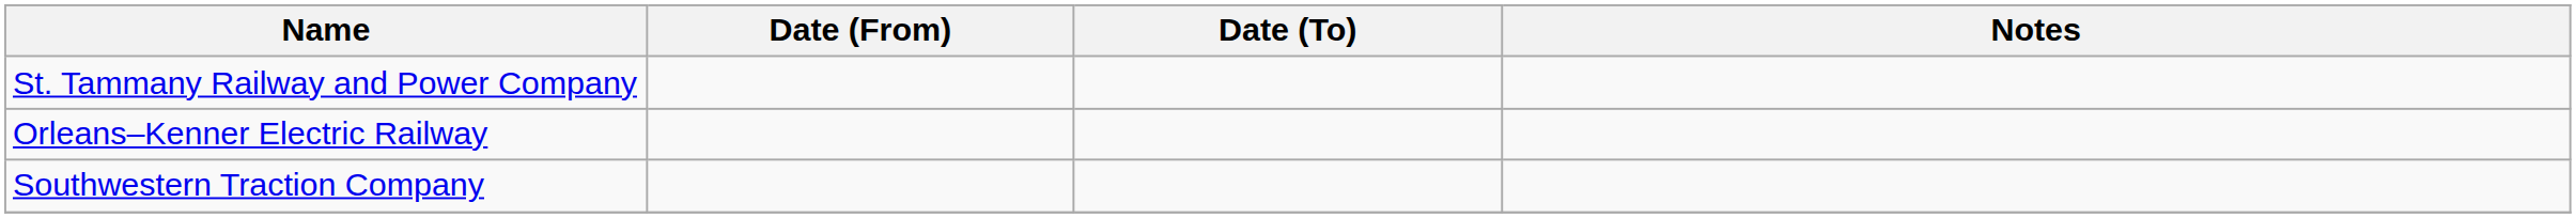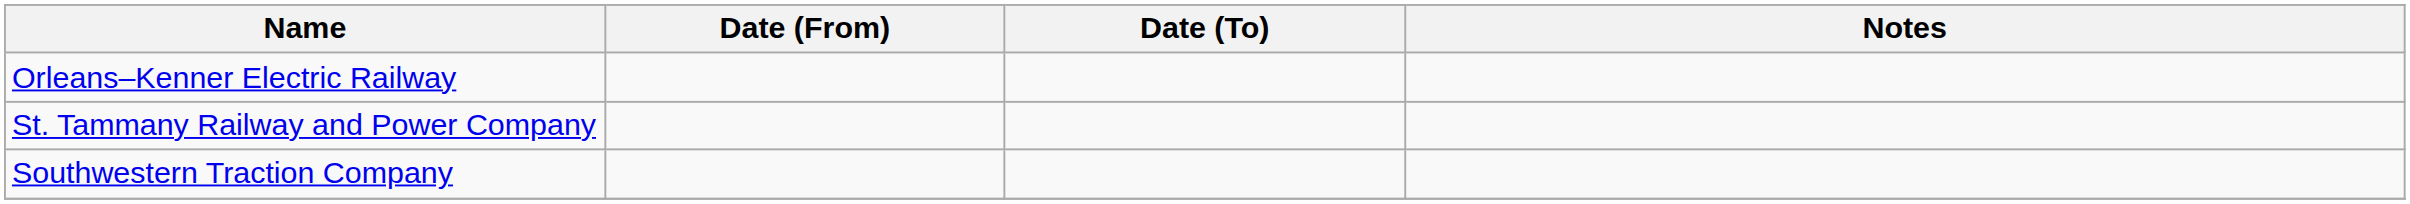 <table class="wikitable sortable" width=100%>
 <tr>
 <th width=15%>Name</th>
 <th width=10%>Date (From)</th>
 <th width=10%>Date (To)</th>
 <th class="unsortable" width=25%>Notes</th>
 </tr>
 <tr>
-<td><a href='#'>St. Tammany Railway and Power Company</a></td>
+<td><a href='#'>Orleans–Kenner Electric Railway</a></td>
 <td></td>
 <td></td>
 <td></td>
 </tr>
 <tr>
-<td><a href='#'>Orleans–Kenner Electric Railway</a></td>
+<td><a href='#'>St. Tammany Railway and Power Company</a></td>
 <td></td>
 <td></td>
 <td></td>
 </tr>
 <tr>
 <td><a href='#'>Southwestern Traction Company</a></td>
 <td></td>
 <td></td>
 <td></td>
 </tr>
 <tr>
 </tr>
 </table>
